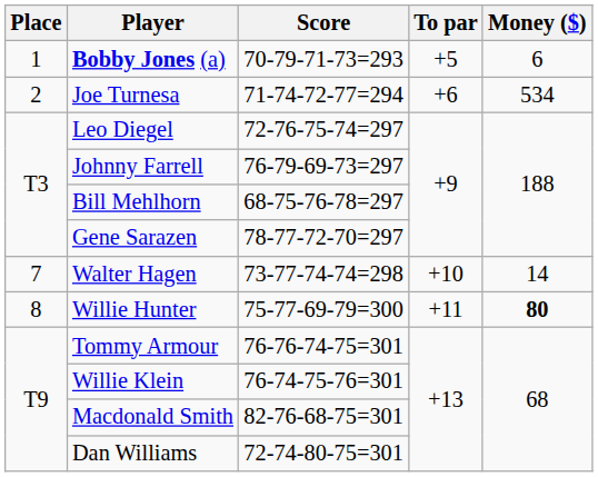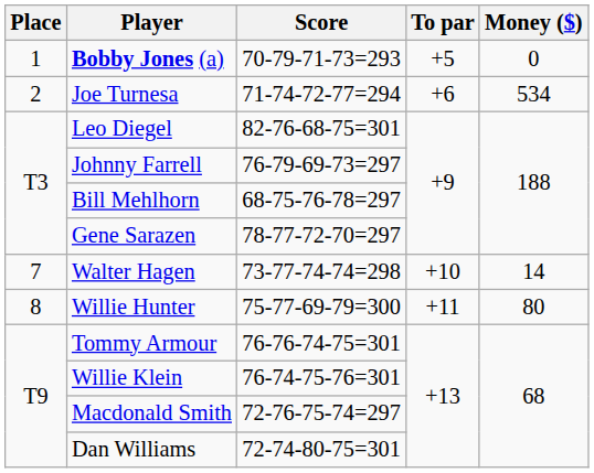 <table class=wikitable>
 <tr>
 <th>Place</th>
 <th>Player</th>
 <th>Score</th>
 <th>To par</th>
 <th>Money (<a href='#'>$</a>)</th>
 </tr>
 <tr>
 <td align=center>1</td>
 <td> <strong><a href='#'>Bobby Jones</a></strong> <a href='#'>(a)</a></td>
 <td>70-79-71-73=293</td>
 <td align=center>+5</td>
-<td align=center>6</td>
+<td align=center>0</td>
 </tr>
 <tr>
 <td align=center>2</td>
 <td> <a href='#'>Joe Turnesa</a></td>
 <td>71-74-72-77=294</td>
 <td align=center>+6</td>
 <td align=center>534</td>
 </tr>
 <tr>
 <td rowspan=4 align=center>T3</td>
 <td> <a href='#'>Leo Diegel</a></td>
-<td>72-76-75-74=297</td>
+<td>82-76-68-75=301</td>
 <td rowspan=4 align=center>+9</td>
 <td rowspan=4 align=center>188</td>
 </tr>
 <tr>
 <td> <a href='#'>Johnny Farrell</a></td>
 <td>76-79-69-73=297</td>
 </tr>
 <tr>
 <td> <a href='#'>Bill Mehlhorn</a></td>
 <td>68-75-76-78=297</td>
 </tr>
 <tr>
 <td> <a href='#'>Gene Sarazen</a></td>
 <td>78-77-72-70=297</td>
 </tr>
 <tr>
 <td align=center>7</td>
 <td> <a href='#'>Walter Hagen</a></td>
 <td>73-77-74-74=298</td>
 <td align=center>+10</td>
 <td align=center>14</td>
 </tr>
 <tr>
 <td align=center>8</td>
 <td> <a href='#'>Willie Hunter</a></td>
 <td>75-77-69-79=300</td>
 <td align=center>+11</td>
-<td align=center><strong>80</strong></td>
+<td align=center>80</td>
 </tr>
 <tr>
 <td rowspan=4 align=center>T9</td>
 <td> <a href='#'>Tommy Armour</a></td>
 <td>76-76-74-75=301</td>
 <td rowspan=4 align=center>+13</td>
 <td rowspan=4 align=center>68</td>
 </tr>
 <tr>
 <td> <a href='#'>Willie Klein</a></td>
 <td>76-74-75-76=301</td>
 </tr>
 <tr>
 <td> <a href='#'>Macdonald Smith</a></td>
-<td>82-76-68-75=301</td>
+<td>72-76-75-74=297</td>
 </tr>
 <tr>
 <td> Dan Williams</td>
 <td>72-74-80-75=301</td>
 </tr>
 </table>
